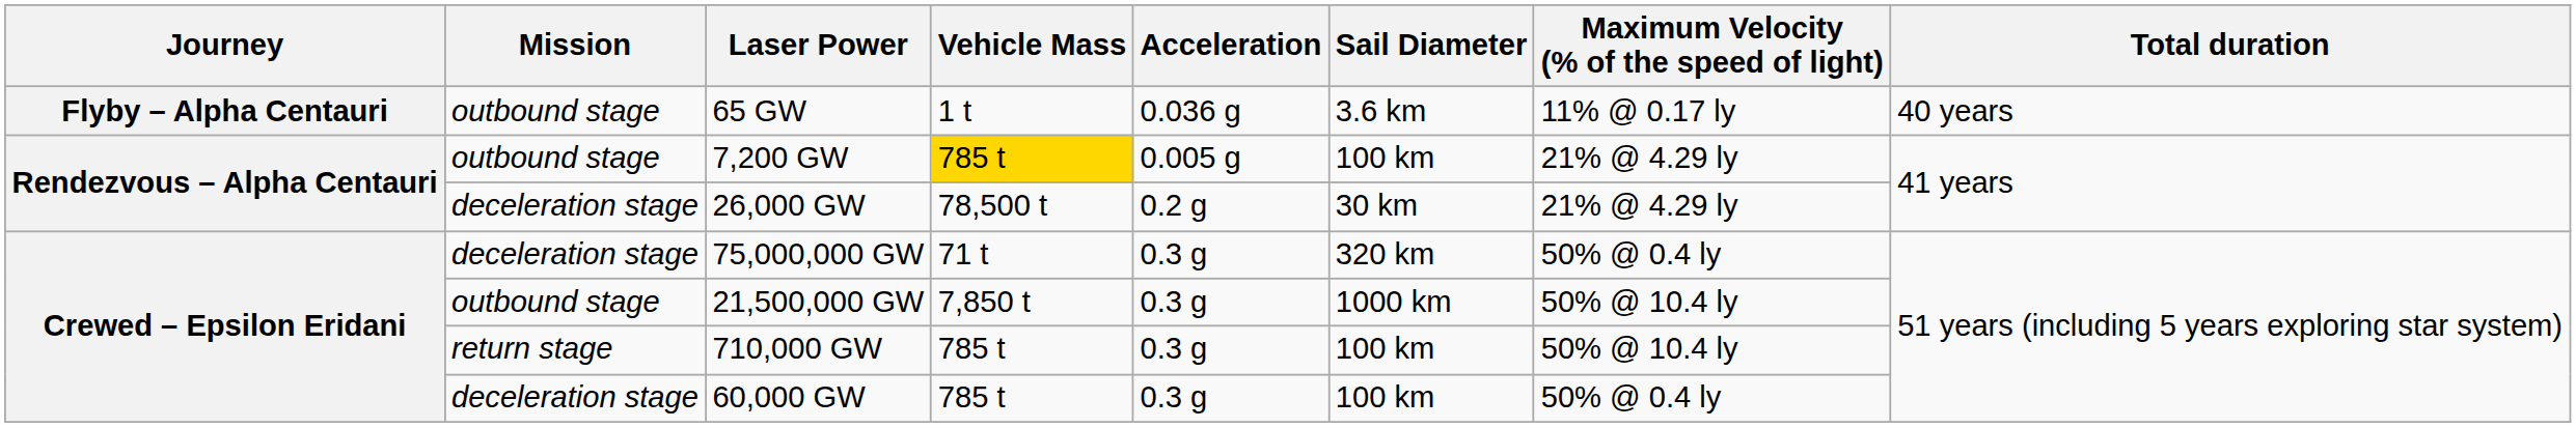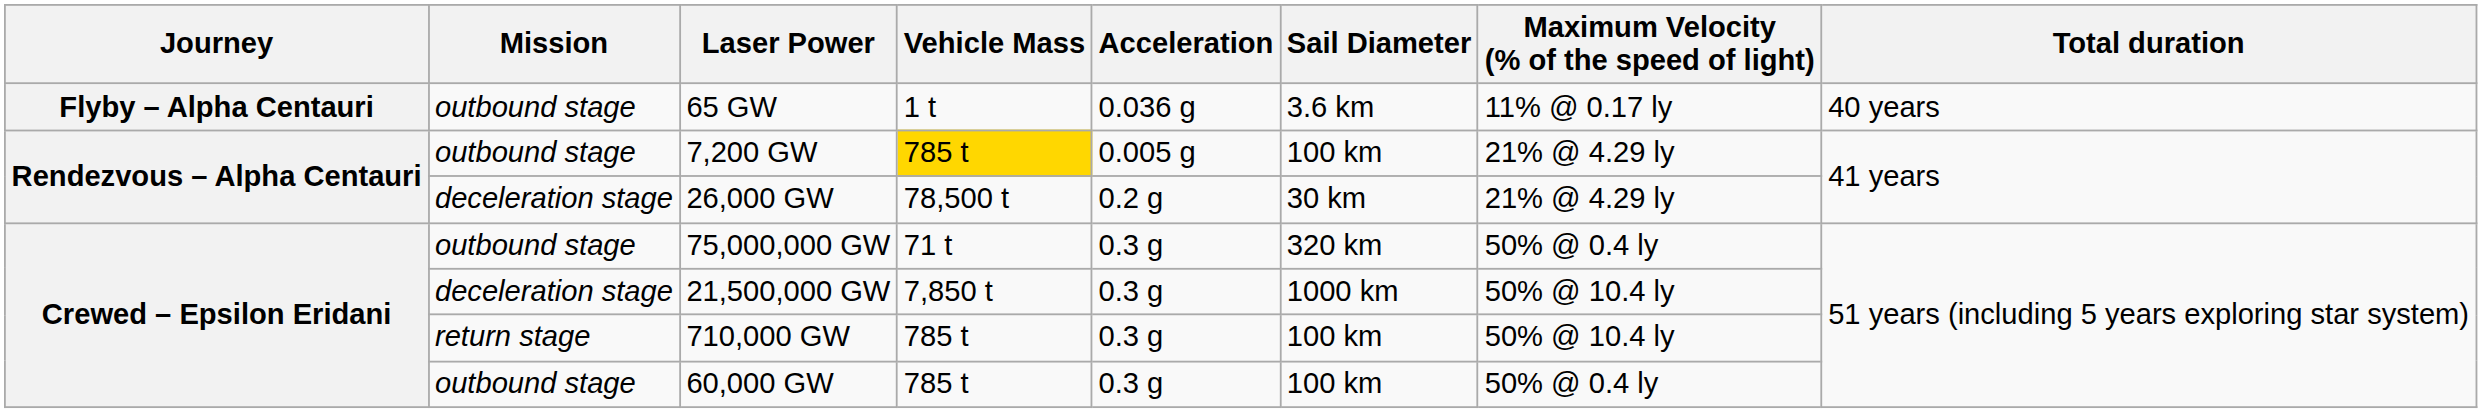 <table class="wikitable">
 <tr>
 <th>Journey</th>
 <th>Mission</th>
 <th>Laser Power</th>
 <th>Vehicle Mass</th>
 <th>Acceleration</th>
 <th>Sail Diameter</th>
 <th>Maximum Velocity <br> (% of the speed of light)</th>
 <th>Total duration</th>
 </tr>
 <tr>
 <th>Flyby – Alpha Centauri</th>
 <td><em>outbound stage</em></td>
 <td>65 GW</td>
 <td>1 t</td>
 <td>0.036 g</td>
 <td>3.6 km</td>
 <td>11% @ 0.17 ly</td>
 <td>40 years</td>
 </tr>
 <tr>
 <th rowspan=2>Rendezvous – Alpha Centauri</th>
 <td><em>outbound stage</em></td>
 <td>7,200 GW</td>
 <td style="background: gold;">785 t</td>
 <td>0.005 g</td>
 <td>100 km</td>
 <td>21% @ 4.29 ly</td>
 <td rowspan=2>41 years</td>
 </tr>
 <tr>
 <td><em>deceleration stage</em></td>
 <td>26,000 GW</td>
 <td>78,500 t</td>
 <td>0.2 g</td>
 <td>30 km</td>
 <td>21% @ 4.29 ly</td>
 </tr>
 <tr>
 <th rowspan=4>Crewed – Epsilon Eridani</th>
-<td><em>deceleration stage</em></td>
+<td><em>outbound stage</em></td>
 <td>75,000,000 GW</td>
 <td>71 t</td>
 <td>0.3 g</td>
 <td>320 km</td>
 <td>50% @ 0.4 ly</td>
 <td rowspan=4>51 years (including 5 years exploring star system)</td>
 </tr>
 <tr>
-<td><em>outbound stage</em></td>
+<td><em>deceleration stage</em></td>
 <td>21,500,000 GW</td>
 <td>7,850 t</td>
 <td>0.3 g</td>
 <td>1000 km</td>
 <td>50% @ 10.4 ly</td>
 </tr>
 <tr>
 <td><em>return stage</em></td>
 <td>710,000 GW</td>
 <td>785 t</td>
 <td>0.3 g</td>
 <td>100 km</td>
 <td>50% @ 10.4 ly</td>
 </tr>
 <tr>
-<td><em>deceleration stage</em></td>
+<td><em>outbound stage</em></td>
 <td>60,000 GW</td>
 <td>785 t</td>
 <td>0.3 g</td>
 <td>100 km</td>
 <td>50% @ 0.4 ly</td>
 </tr>
 </table>
